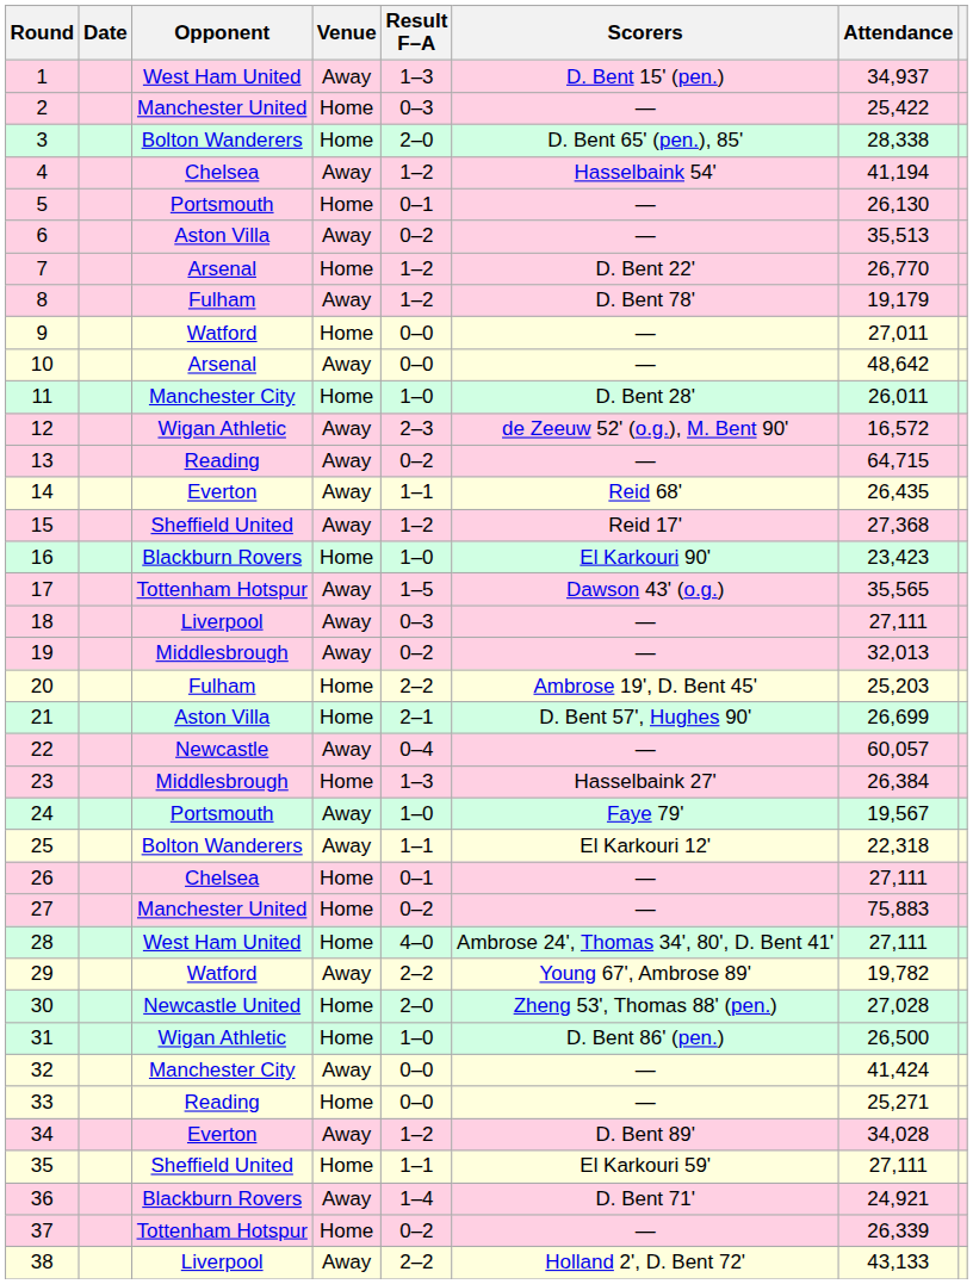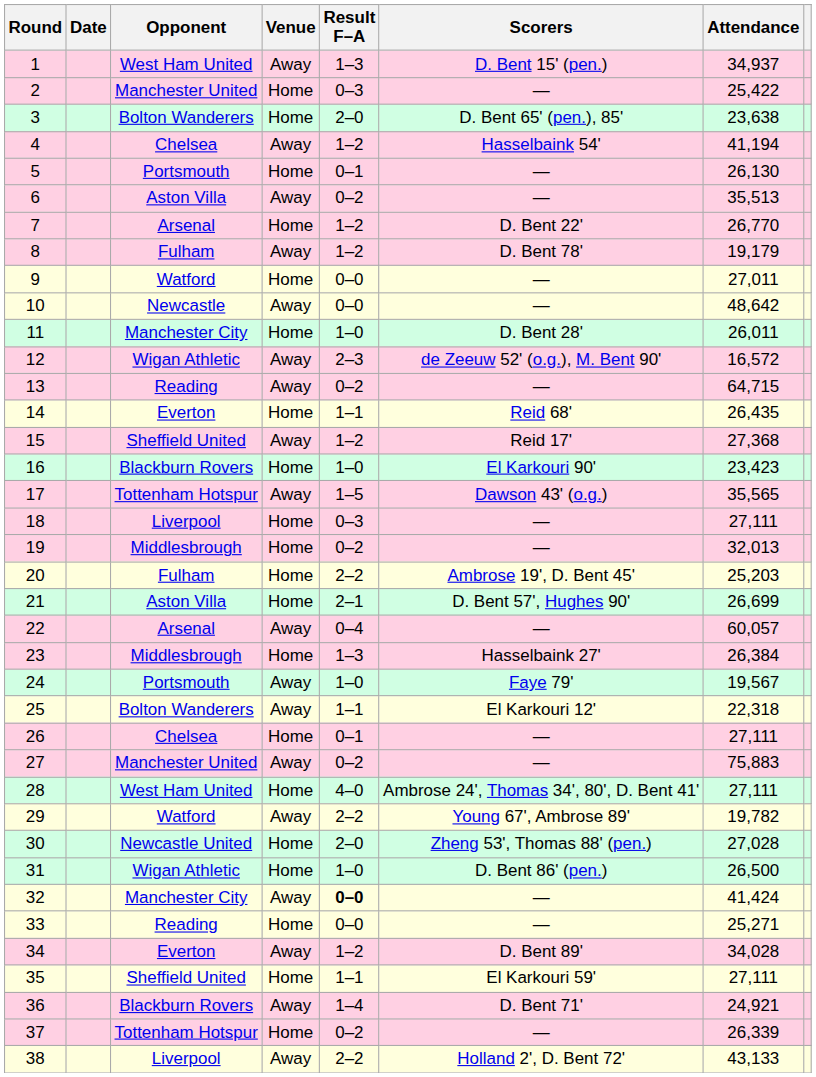 <table class="wikitable sortable" style="text-align:center">
 <tr>
 <th>Round</th>
 <th>Date</th>
 <th>Opponent</th>
 <th>Venue</th>
 <th>Result<br>F–A</th>
 <th class="unsortable">Scorers</th>
 <th>Attendance</th>
 <th class="unsortable"></th>
 </tr>
 <tr style="background-color: #ffd0e3;">
 <td>1</td>
 <td></td>
 <td><a href='#'>West Ham United</a></td>
 <td>Away</td>
 <td>1–3</td>
 <td><a href='#'>D. Bent</a> 15' (<a href='#'>pen.</a>)</td>
 <td>34,937</td>
 <td></td>
 </tr>
 <tr style="background-color: #ffd0e3;">
 <td>2</td>
 <td></td>
 <td><a href='#'>Manchester United</a></td>
 <td>Home</td>
 <td>0–3</td>
 <td>—</td>
 <td>25,422</td>
 <td></td>
 </tr>
 <tr style="background-color: #d0ffe3;">
 <td>3</td>
 <td></td>
 <td><a href='#'>Bolton Wanderers</a></td>
 <td>Home</td>
 <td>2–0</td>
 <td>D. Bent 65' (<a href='#'>pen.</a>), 85'</td>
-<td>28,338</td>
+<td>23,638</td>
 <td></td>
 </tr>
 <tr style="background-color: #ffd0e3;">
 <td>4</td>
 <td></td>
 <td><a href='#'>Chelsea</a></td>
 <td>Away</td>
 <td>1–2</td>
 <td><a href='#'>Hasselbaink</a> 54'</td>
 <td>41,194</td>
 <td></td>
 </tr>
 <tr style="background-color: #ffd0e3;">
 <td>5</td>
 <td></td>
 <td><a href='#'>Portsmouth</a></td>
 <td>Home</td>
 <td>0–1</td>
 <td>—</td>
 <td>26,130</td>
 <td></td>
 </tr>
 <tr style="background-color: #ffd0e3;">
 <td>6</td>
 <td></td>
 <td><a href='#'>Aston Villa</a></td>
 <td>Away</td>
 <td>0–2</td>
 <td>—</td>
 <td>35,513</td>
 <td></td>
 </tr>
 <tr style="background-color: #ffd0e3;">
 <td>7</td>
 <td></td>
 <td><a href='#'>Arsenal</a></td>
 <td>Home</td>
 <td>1–2</td>
 <td>D. Bent 22'</td>
 <td>26,770</td>
 <td></td>
 </tr>
 <tr style="background-color: #ffd0e3;">
 <td>8</td>
 <td></td>
 <td><a href='#'>Fulham</a></td>
 <td>Away</td>
 <td>1–2</td>
 <td>D. Bent 78'</td>
 <td>19,179</td>
 <td></td>
 </tr>
 <tr style="background-color: #ffffdd;">
 <td>9</td>
 <td></td>
 <td><a href='#'>Watford</a></td>
 <td>Home</td>
 <td>0–0</td>
 <td>—</td>
 <td>27,011</td>
 <td></td>
 </tr>
 <tr style="background-color: #ffffdd;">
 <td>10</td>
 <td></td>
-<td><a href='#'>Arsenal</a></td>
+<td><a href='#'>Newcastle</a></td>
 <td>Away</td>
 <td>0–0</td>
 <td>—</td>
 <td>48,642</td>
 <td></td>
 </tr>
 <tr style="background-color: #d0ffe3;">
 <td>11</td>
 <td></td>
 <td><a href='#'>Manchester City</a></td>
 <td>Home</td>
 <td>1–0</td>
 <td>D. Bent 28'</td>
 <td>26,011</td>
 <td></td>
 </tr>
 <tr style="background-color: #ffd0e3;">
 <td>12</td>
 <td></td>
 <td><a href='#'>Wigan Athletic</a></td>
 <td>Away</td>
 <td>2–3</td>
 <td><a href='#'>de Zeeuw</a> 52' (<a href='#'>o.g.</a>), <a href='#'>M. Bent</a> 90'</td>
 <td>16,572</td>
 <td></td>
 </tr>
 <tr style="background-color: #ffd0e3;">
 <td>13</td>
 <td></td>
 <td><a href='#'>Reading</a></td>
 <td>Away</td>
 <td>0–2</td>
 <td>—</td>
 <td>64,715</td>
 <td></td>
 </tr>
 <tr style="background-color: #ffffdd;">
 <td>14</td>
 <td></td>
 <td><a href='#'>Everton</a></td>
-<td>Away</td>
+<td>Home</td>
 <td>1–1</td>
 <td><a href='#'>Reid</a> 68'</td>
 <td>26,435</td>
 <td></td>
 </tr>
 <tr style="background-color: #ffd0e3;">
 <td>15</td>
 <td></td>
 <td><a href='#'>Sheffield United</a></td>
 <td>Away</td>
 <td>1–2</td>
 <td>Reid 17'</td>
 <td>27,368</td>
 <td></td>
 </tr>
 <tr style="background-color: #d0ffe3;">
 <td>16</td>
 <td></td>
 <td><a href='#'>Blackburn Rovers</a></td>
 <td>Home</td>
 <td>1–0</td>
 <td><a href='#'>El Karkouri</a> 90'</td>
 <td>23,423</td>
 <td></td>
 </tr>
 <tr style="background-color: #ffd0e3;">
 <td>17</td>
 <td></td>
 <td><a href='#'>Tottenham Hotspur</a></td>
 <td>Away</td>
 <td>1–5</td>
 <td><a href='#'>Dawson</a> 43' (<a href='#'>o.g.</a>)</td>
 <td>35,565</td>
 <td></td>
 </tr>
 <tr style="background-color: #ffd0e3;">
 <td>18</td>
 <td></td>
 <td><a href='#'>Liverpool</a></td>
-<td>Away</td>
+<td>Home</td>
 <td>0–3</td>
 <td>—</td>
 <td>27,111</td>
 <td></td>
 </tr>
 <tr style="background-color: #ffd0e3;">
 <td>19</td>
 <td></td>
 <td><a href='#'>Middlesbrough</a></td>
-<td>Away</td>
+<td>Home</td>
 <td>0–2</td>
 <td>—</td>
 <td>32,013</td>
 <td></td>
 </tr>
 <tr style="background-color: #ffffdd;">
 <td>20</td>
 <td></td>
 <td><a href='#'>Fulham</a></td>
 <td>Home</td>
 <td>2–2</td>
 <td><a href='#'>Ambrose</a> 19', D. Bent 45'</td>
 <td>25,203</td>
 <td></td>
 </tr>
 <tr style="background-color: #d0ffe3;">
 <td>21</td>
 <td></td>
 <td><a href='#'>Aston Villa</a></td>
 <td>Home</td>
 <td>2–1</td>
 <td>D. Bent 57', <a href='#'>Hughes</a> 90'</td>
 <td>26,699</td>
 <td></td>
 </tr>
 <tr style="background-color: #ffd0e3;">
 <td>22</td>
 <td></td>
-<td><a href='#'>Newcastle</a></td>
+<td><a href='#'>Arsenal</a></td>
 <td>Away</td>
 <td>0–4</td>
 <td>—</td>
 <td>60,057</td>
 <td></td>
 </tr>
 <tr style="background-color: #ffd0e3;">
 <td>23</td>
 <td></td>
 <td><a href='#'>Middlesbrough</a></td>
 <td>Home</td>
 <td>1–3</td>
 <td>Hasselbaink 27'</td>
 <td>26,384</td>
 <td></td>
 </tr>
 <tr style="background-color: #d0ffe3;">
 <td>24</td>
 <td></td>
 <td><a href='#'>Portsmouth</a></td>
 <td>Away</td>
 <td>1–0</td>
 <td><a href='#'>Faye</a> 79'</td>
 <td>19,567</td>
 <td></td>
 </tr>
 <tr style="background-color: #ffffdd;">
 <td>25</td>
 <td></td>
 <td><a href='#'>Bolton Wanderers</a></td>
 <td>Away</td>
 <td>1–1</td>
 <td>El Karkouri 12'</td>
 <td>22,318</td>
 <td></td>
 </tr>
 <tr style="background-color: #ffd0e3;">
 <td>26</td>
 <td></td>
 <td><a href='#'>Chelsea</a></td>
 <td>Home</td>
 <td>0–1</td>
 <td>—</td>
 <td>27,111</td>
 <td></td>
 </tr>
 <tr style="background-color: #ffd0e3;">
 <td>27</td>
 <td></td>
 <td><a href='#'>Manchester United</a></td>
-<td>Home</td>
+<td>Away</td>
 <td>0–2</td>
 <td>—</td>
 <td>75,883</td>
 <td></td>
 </tr>
 <tr style="background-color: #d0ffe3;">
 <td>28</td>
 <td></td>
 <td><a href='#'>West Ham United</a></td>
 <td>Home</td>
 <td>4–0</td>
 <td>Ambrose 24', <a href='#'>Thomas</a> 34', 80', D. Bent 41'</td>
 <td>27,111</td>
 <td></td>
 </tr>
 <tr style="background-color: #ffffdd;">
 <td>29</td>
 <td></td>
 <td><a href='#'>Watford</a></td>
 <td>Away</td>
 <td>2–2</td>
 <td><a href='#'>Young</a> 67', Ambrose 89'</td>
 <td>19,782</td>
 <td></td>
 </tr>
 <tr style="background-color: #d0ffe3;">
 <td>30</td>
 <td></td>
 <td><a href='#'>Newcastle United</a></td>
 <td>Home</td>
 <td>2–0</td>
 <td><a href='#'>Zheng</a> 53', Thomas 88' (<a href='#'>pen.</a>)</td>
 <td>27,028</td>
 <td></td>
 </tr>
 <tr style="background-color: #d0ffe3;">
 <td>31</td>
 <td></td>
 <td><a href='#'>Wigan Athletic</a></td>
 <td>Home</td>
 <td>1–0</td>
 <td>D. Bent 86' (<a href='#'>pen.</a>)</td>
 <td>26,500</td>
 <td></td>
 </tr>
 <tr style="background-color: #ffffdd;">
 <td>32</td>
 <td></td>
 <td><a href='#'>Manchester City</a></td>
 <td>Away</td>
-<td>0–0</td>
+<td><strong>0–0</strong></td>
 <td>—</td>
 <td>41,424</td>
 <td></td>
 </tr>
 <tr style="background-color: #ffffdd;">
 <td>33</td>
 <td></td>
 <td><a href='#'>Reading</a></td>
 <td>Home</td>
 <td>0–0</td>
 <td>—</td>
 <td>25,271</td>
 <td></td>
 </tr>
 <tr style="background-color: #ffd0e3;">
 <td>34</td>
 <td></td>
 <td><a href='#'>Everton</a></td>
 <td>Away</td>
 <td>1–2</td>
 <td>D. Bent 89'</td>
 <td>34,028</td>
 <td></td>
 </tr>
 <tr style="background-color: #ffffdd;">
 <td>35</td>
 <td></td>
 <td><a href='#'>Sheffield United</a></td>
 <td>Home</td>
 <td>1–1</td>
 <td>El Karkouri 59'</td>
 <td>27,111</td>
 <td></td>
 </tr>
 <tr style="background-color: #ffd0e3;">
 <td>36</td>
 <td></td>
 <td><a href='#'>Blackburn Rovers</a></td>
 <td>Away</td>
 <td>1–4</td>
 <td>D. Bent 71'</td>
 <td>24,921</td>
 <td></td>
 </tr>
 <tr style="background-color: #ffd0e3;">
 <td>37</td>
 <td></td>
 <td><a href='#'>Tottenham Hotspur</a></td>
 <td>Home</td>
 <td>0–2</td>
 <td>—</td>
 <td>26,339</td>
 <td></td>
 </tr>
 <tr style="background-color: #ffffdd;">
 <td>38</td>
 <td></td>
 <td><a href='#'>Liverpool</a></td>
 <td>Away</td>
 <td>2–2</td>
 <td><a href='#'>Holland</a> 2', D. Bent 72'</td>
 <td>43,133</td>
 <td></td>
 </tr>
 </table>
